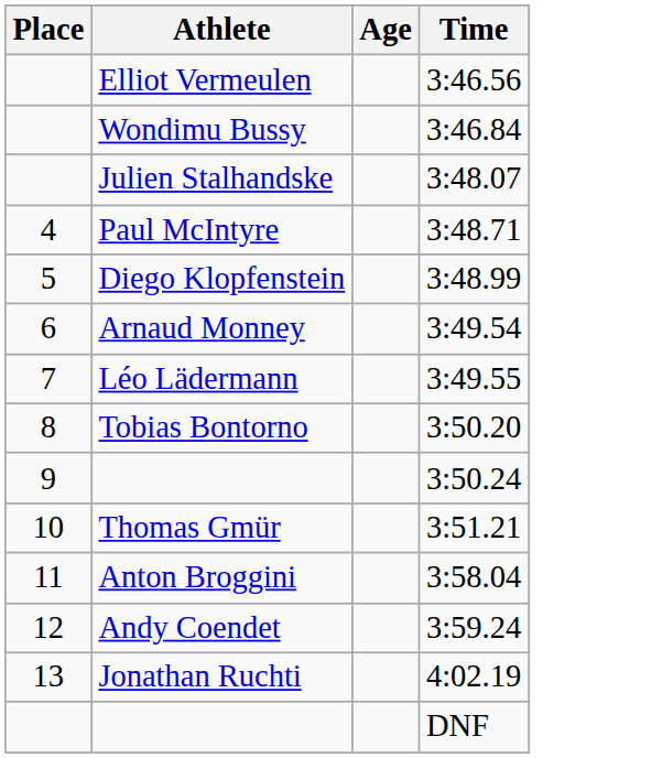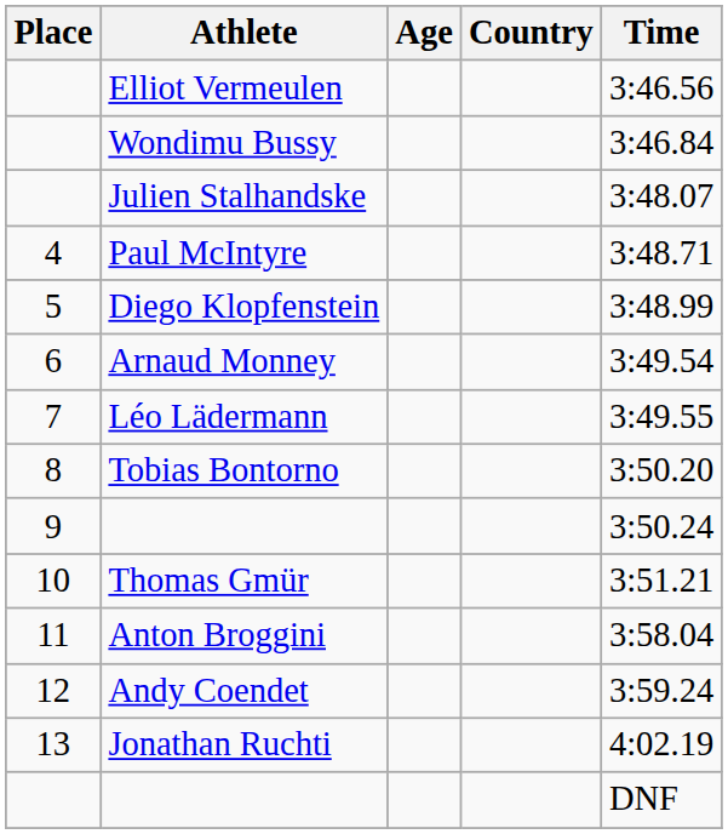 <table class="wikitable mw-datatable sortable">
 <tr>
 <th>Place</th>
 <th>Athlete</th>
 <th>Age</th>
+<th>Country</th>
 <th>Time</th>
 </tr>
 <tr>
 <td align=center></td>
 <td><a href='#'>Elliot Vermeulen</a></td>
+<td></td>
 <td></td>
 <td>3:46.56</td>
 </tr>
 <tr>
 <td align=center></td>
 <td><a href='#'>Wondimu Bussy</a></td>
 <td></td>
+<td></td>
 <td>3:46.84</td>
 </tr>
 <tr>
 <td align=center></td>
 <td><a href='#'>Julien Stalhandske</a></td>
+<td></td>
 <td></td>
 <td>3:48.07</td>
 </tr>
 <tr>
 <td align=center>4</td>
 <td><a href='#'>Paul McIntyre</a></td>
 <td></td>
+<td></td>
 <td>3:48.71</td>
 </tr>
 <tr>
 <td align=center>5</td>
 <td><a href='#'>Diego Klopfenstein</a></td>
+<td></td>
 <td></td>
 <td>3:48.99</td>
 </tr>
 <tr>
 <td align=center>6</td>
 <td><a href='#'>Arnaud Monney</a></td>
 <td></td>
+<td></td>
 <td>3:49.54</td>
 </tr>
 <tr>
 <td align=center>7</td>
 <td><a href='#'>Léo Lädermann</a></td>
+<td></td>
 <td></td>
 <td>3:49.55</td>
 </tr>
 <tr>
 <td align=center>8</td>
 <td><a href='#'>Tobias Bontorno</a></td>
 <td></td>
+<td></td>
 <td>3:50.20</td>
 </tr>
 <tr>
 <td align=center>9</td>
+<td></td>
 <td></td>
 <td></td>
 <td>3:50.24</td>
 </tr>
 <tr>
 <td align=center>10</td>
 <td><a href='#'>Thomas Gmür</a></td>
 <td></td>
+<td></td>
 <td>3:51.21</td>
 </tr>
 <tr>
 <td align=center>11</td>
 <td><a href='#'>Anton Broggini</a></td>
+<td></td>
 <td></td>
 <td>3:58.04</td>
 </tr>
 <tr>
 <td align=center>12</td>
 <td><a href='#'>Andy Coendet</a></td>
 <td></td>
+<td></td>
 <td>3:59.24</td>
 </tr>
 <tr>
 <td align=center>13</td>
 <td><a href='#'>Jonathan Ruchti</a></td>
+<td></td>
 <td></td>
 <td>4:02.19</td>
 </tr>
 <tr>
 <td align=center></td>
 <td></td>
 <td></td>
+<td></td>
 <td>DNF</td>
 </tr>
 </table>
